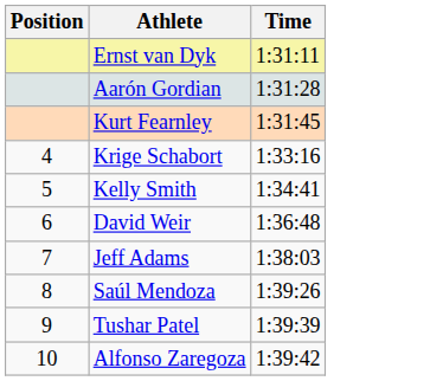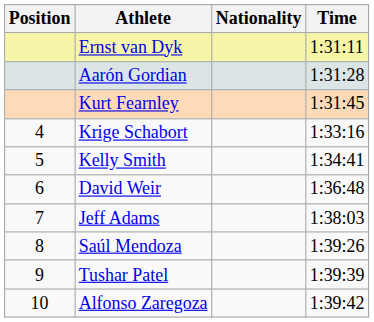 <table class="wikitable sortable">
 <tr>
 <th>Position</th>
 <th>Athlete</th>
+<th>Nationality</th>
 <th>Time</th>
 </tr>
 <tr bgcolor="#F7F6A8">
 <td align=center></td>
 <td><a href='#'>Ernst van Dyk</a></td>
+<td></td>
 <td>1:31:11</td>
 </tr>
 <tr bgcolor="#DCE5E5">
 <td align=center></td>
 <td><a href='#'>Aarón Gordian</a></td>
+<td></td>
 <td>1:31:28</td>
 </tr>
 <tr bgcolor="#FFDAB9">
 <td align=center></td>
 <td><a href='#'>Kurt Fearnley</a></td>
+<td></td>
 <td>1:31:45</td>
 </tr>
 <tr>
 <td align=center>4</td>
 <td><a href='#'>Krige Schabort</a></td>
+<td></td>
 <td>1:33:16</td>
 </tr>
 <tr>
 <td align=center>5</td>
 <td><a href='#'>Kelly Smith</a></td>
+<td></td>
 <td>1:34:41</td>
 </tr>
 <tr>
 <td align=center>6</td>
 <td><a href='#'>David Weir</a></td>
+<td></td>
 <td>1:36:48</td>
 </tr>
 <tr>
 <td align=center>7</td>
 <td><a href='#'>Jeff Adams</a></td>
+<td></td>
 <td>1:38:03</td>
 </tr>
 <tr>
 <td align=center>8</td>
 <td><a href='#'>Saúl Mendoza</a></td>
+<td></td>
 <td>1:39:26</td>
 </tr>
 <tr>
 <td align=center>9</td>
 <td><a href='#'>Tushar Patel</a></td>
+<td></td>
 <td>1:39:39</td>
 </tr>
 <tr>
 <td align=center>10</td>
 <td><a href='#'>Alfonso Zaregoza</a></td>
+<td></td>
 <td>1:39:42</td>
 </tr>
 </table>
